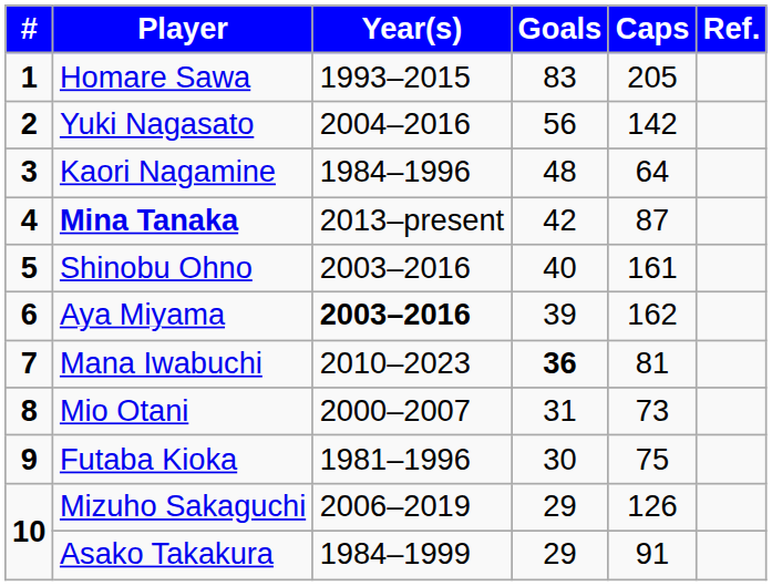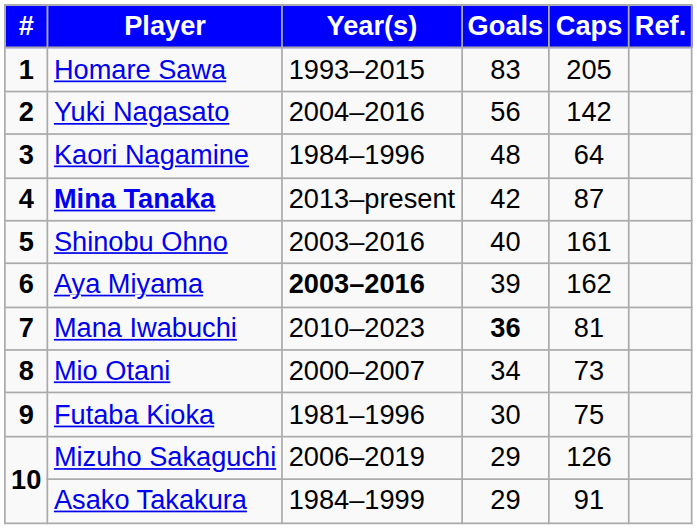 <table class="wikitable sortable">
 <tr>
 <th style="background:blue;color:white">#</th>
 <th style="background:blue;color:white">Player</th>
 <th style="background:blue;color:white">Year(s)</th>
 <th style="background:blue;color:white">Goals</th>
 <th style="background:blue;color:white">Caps</th>
 <th style="background:blue;color:white">Ref.</th>
 </tr>
 <tr>
 <td align=center><strong>1</strong></td>
 <td><a href='#'>Homare Sawa</a></td>
 <td>1993–2015</td>
 <td align=center>83</td>
 <td align=center>205</td>
 <td></td>
 </tr>
 <tr>
 <td align=center><strong>2</strong></td>
 <td><a href='#'>Yuki Nagasato</a></td>
 <td>2004–2016</td>
 <td align=center>56</td>
 <td align=center>142</td>
 <td></td>
 </tr>
 <tr>
 <td align=center><strong>3</strong></td>
 <td><a href='#'>Kaori Nagamine</a></td>
 <td>1984–1996</td>
 <td align=center>48</td>
 <td align=center>64</td>
 <td></td>
 </tr>
 <tr>
 <td align=center><strong>4</strong></td>
 <td><strong><a href='#'>Mina Tanaka</a></strong></td>
 <td>2013–present</td>
 <td align=center>42</td>
 <td align=center>87</td>
 <td></td>
 </tr>
 <tr>
 <td align=center><strong>5</strong></td>
 <td><a href='#'>Shinobu Ohno</a></td>
 <td>2003–2016</td>
 <td align=center>40</td>
 <td align=center>161</td>
 <td></td>
 </tr>
 <tr>
 <td align=center><strong>6</strong></td>
 <td><a href='#'>Aya Miyama</a></td>
 <td><strong>2003–2016</strong></td>
 <td align=center>39</td>
 <td align=center>162</td>
 <td></td>
 </tr>
 <tr>
 <td align=center><strong>7</strong></td>
 <td><a href='#'>Mana Iwabuchi</a></td>
 <td>2010–2023</td>
 <td align=center><strong>36</strong></td>
 <td align=center>81</td>
 <td></td>
 </tr>
 <tr>
 <td align=center><strong>8</strong></td>
 <td><a href='#'>Mio Otani</a></td>
 <td>2000–2007</td>
-<td align=center>31</td>
+<td align=center>34</td>
 <td align=center>73</td>
 <td></td>
 </tr>
 <tr>
 <td align=center><strong>9</strong></td>
 <td><a href='#'>Futaba Kioka</a></td>
 <td>1981–1996</td>
 <td align=center>30</td>
 <td align=center>75</td>
 <td></td>
 </tr>
 <tr>
 <td rowspan=2, align="center"><strong>10</strong></td>
 <td><a href='#'>Mizuho Sakaguchi</a></td>
 <td>2006–2019</td>
 <td align="center">29</td>
 <td align="center">126</td>
 <td></td>
 </tr>
 <tr>
 <td><a href='#'>Asako Takakura</a></td>
 <td>1984–1999</td>
 <td align="center">29</td>
 <td align="center">91</td>
 <td></td>
 </tr>
 </table>
